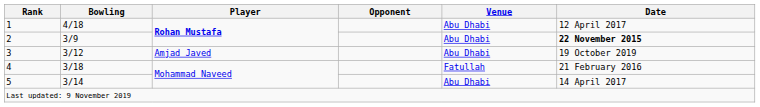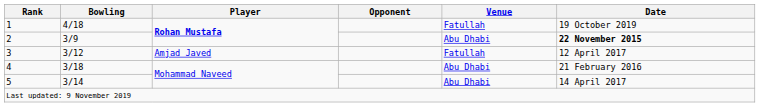 <table class="wikitable" style="width:90%;">
 <tr>
 <th>Rank</th>
 <th>Bowling</th>
 <th>Player</th>
 <th>Opponent</th>
 <th><a href='#'>Venue</a></th>
 <th>Date</th>
 </tr>
 <tr>
 <td>1</td>
 <td>4/18</td>
 <td rowspan=2><strong><a href='#'>Rohan Mustafa</a></strong></td>
 <td></td>
-<td><a href='#'>Abu Dhabi</a></td>
-<td>12 April 2017</td>
+<td><a href='#'>Fatullah</a></td>
+<td>19 October 2019</td>
 </tr>
 <tr>
 <td>2</td>
 <td>3/9</td>
 <td></td>
 <td><a href='#'>Abu Dhabi</a></td>
 <td><strong>22 November 2015</strong></td>
 </tr>
 <tr>
 <td>3</td>
 <td>3/12</td>
 <td><a href='#'>Amjad Javed</a></td>
 <td></td>
-<td><a href='#'>Abu Dhabi</a></td>
-<td>19 October 2019</td>
+<td><a href='#'>Fatullah</a></td>
+<td>12 April 2017</td>
 </tr>
 <tr>
 <td>4</td>
 <td>3/18</td>
 <td rowspan=2><a href='#'>Mohammad Naveed</a></td>
 <td></td>
-<td><a href='#'>Fatullah</a></td>
+<td><a href='#'>Abu Dhabi</a></td>
 <td>21 February 2016</td>
 </tr>
 <tr>
 <td>5</td>
 <td>3/14</td>
 <td></td>
 <td><a href='#'>Abu Dhabi</a></td>
 <td>14 April 2017</td>
 </tr>
 <tr>
 <td colspan=6><small>Last updated: 9 November 2019</small></td>
 </tr>
 </table>
